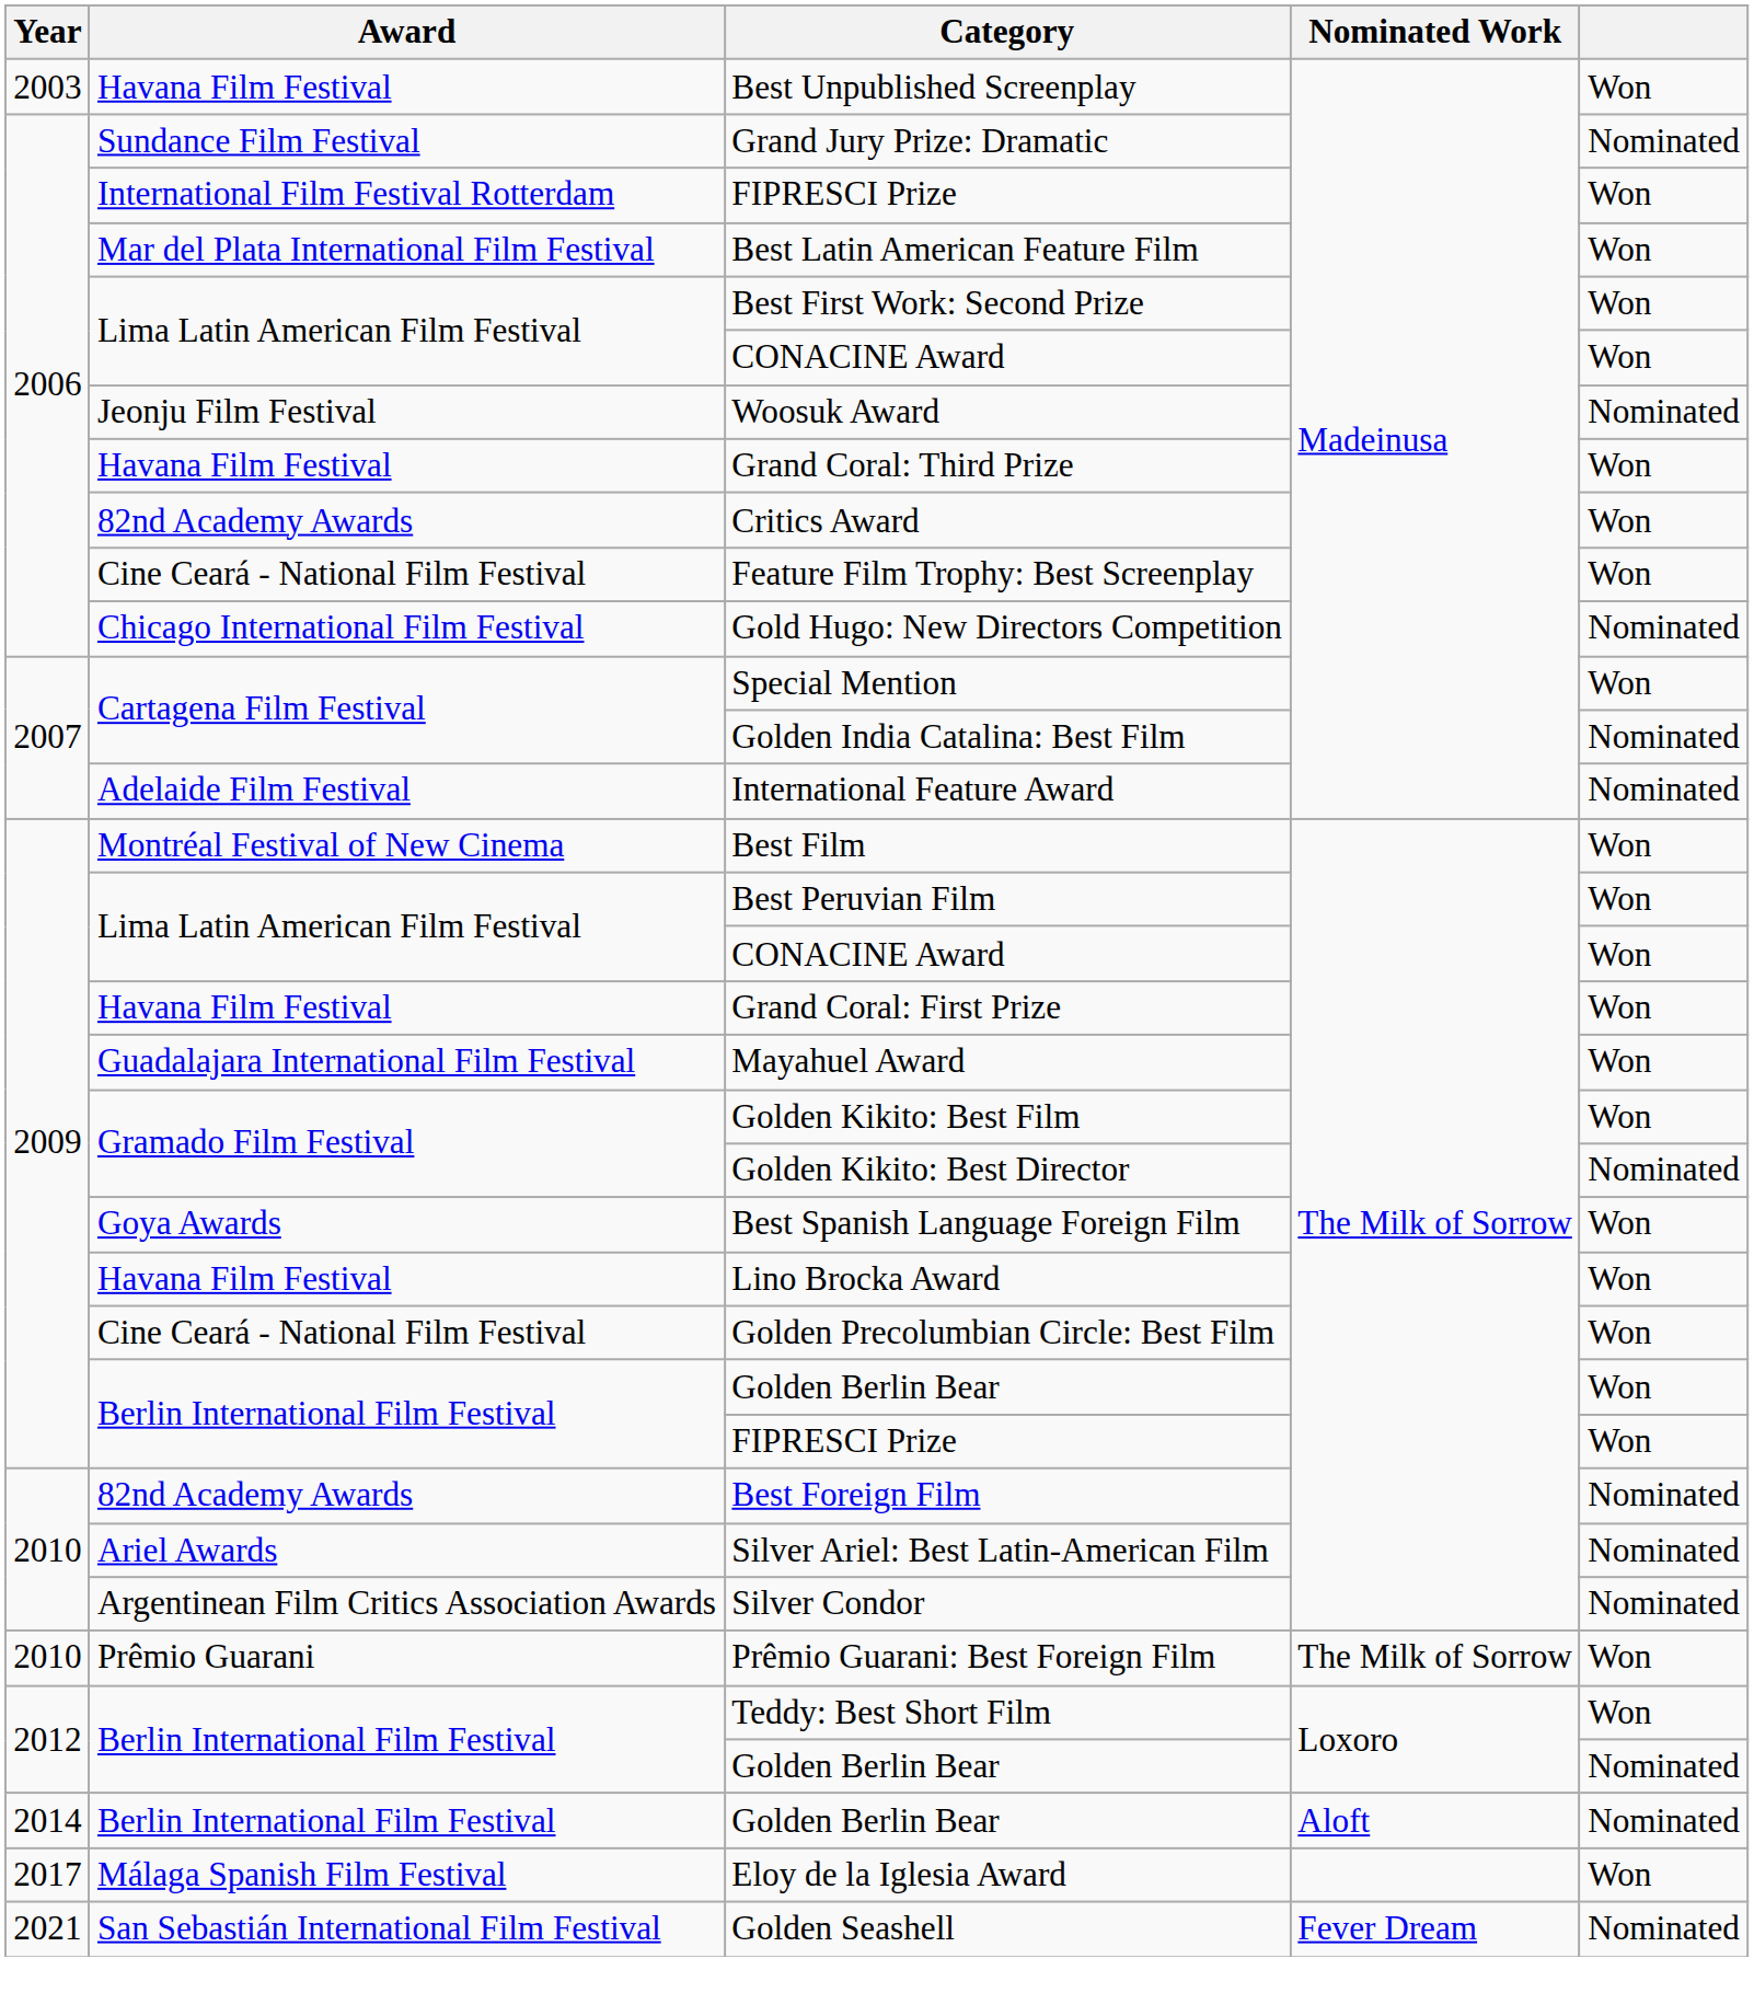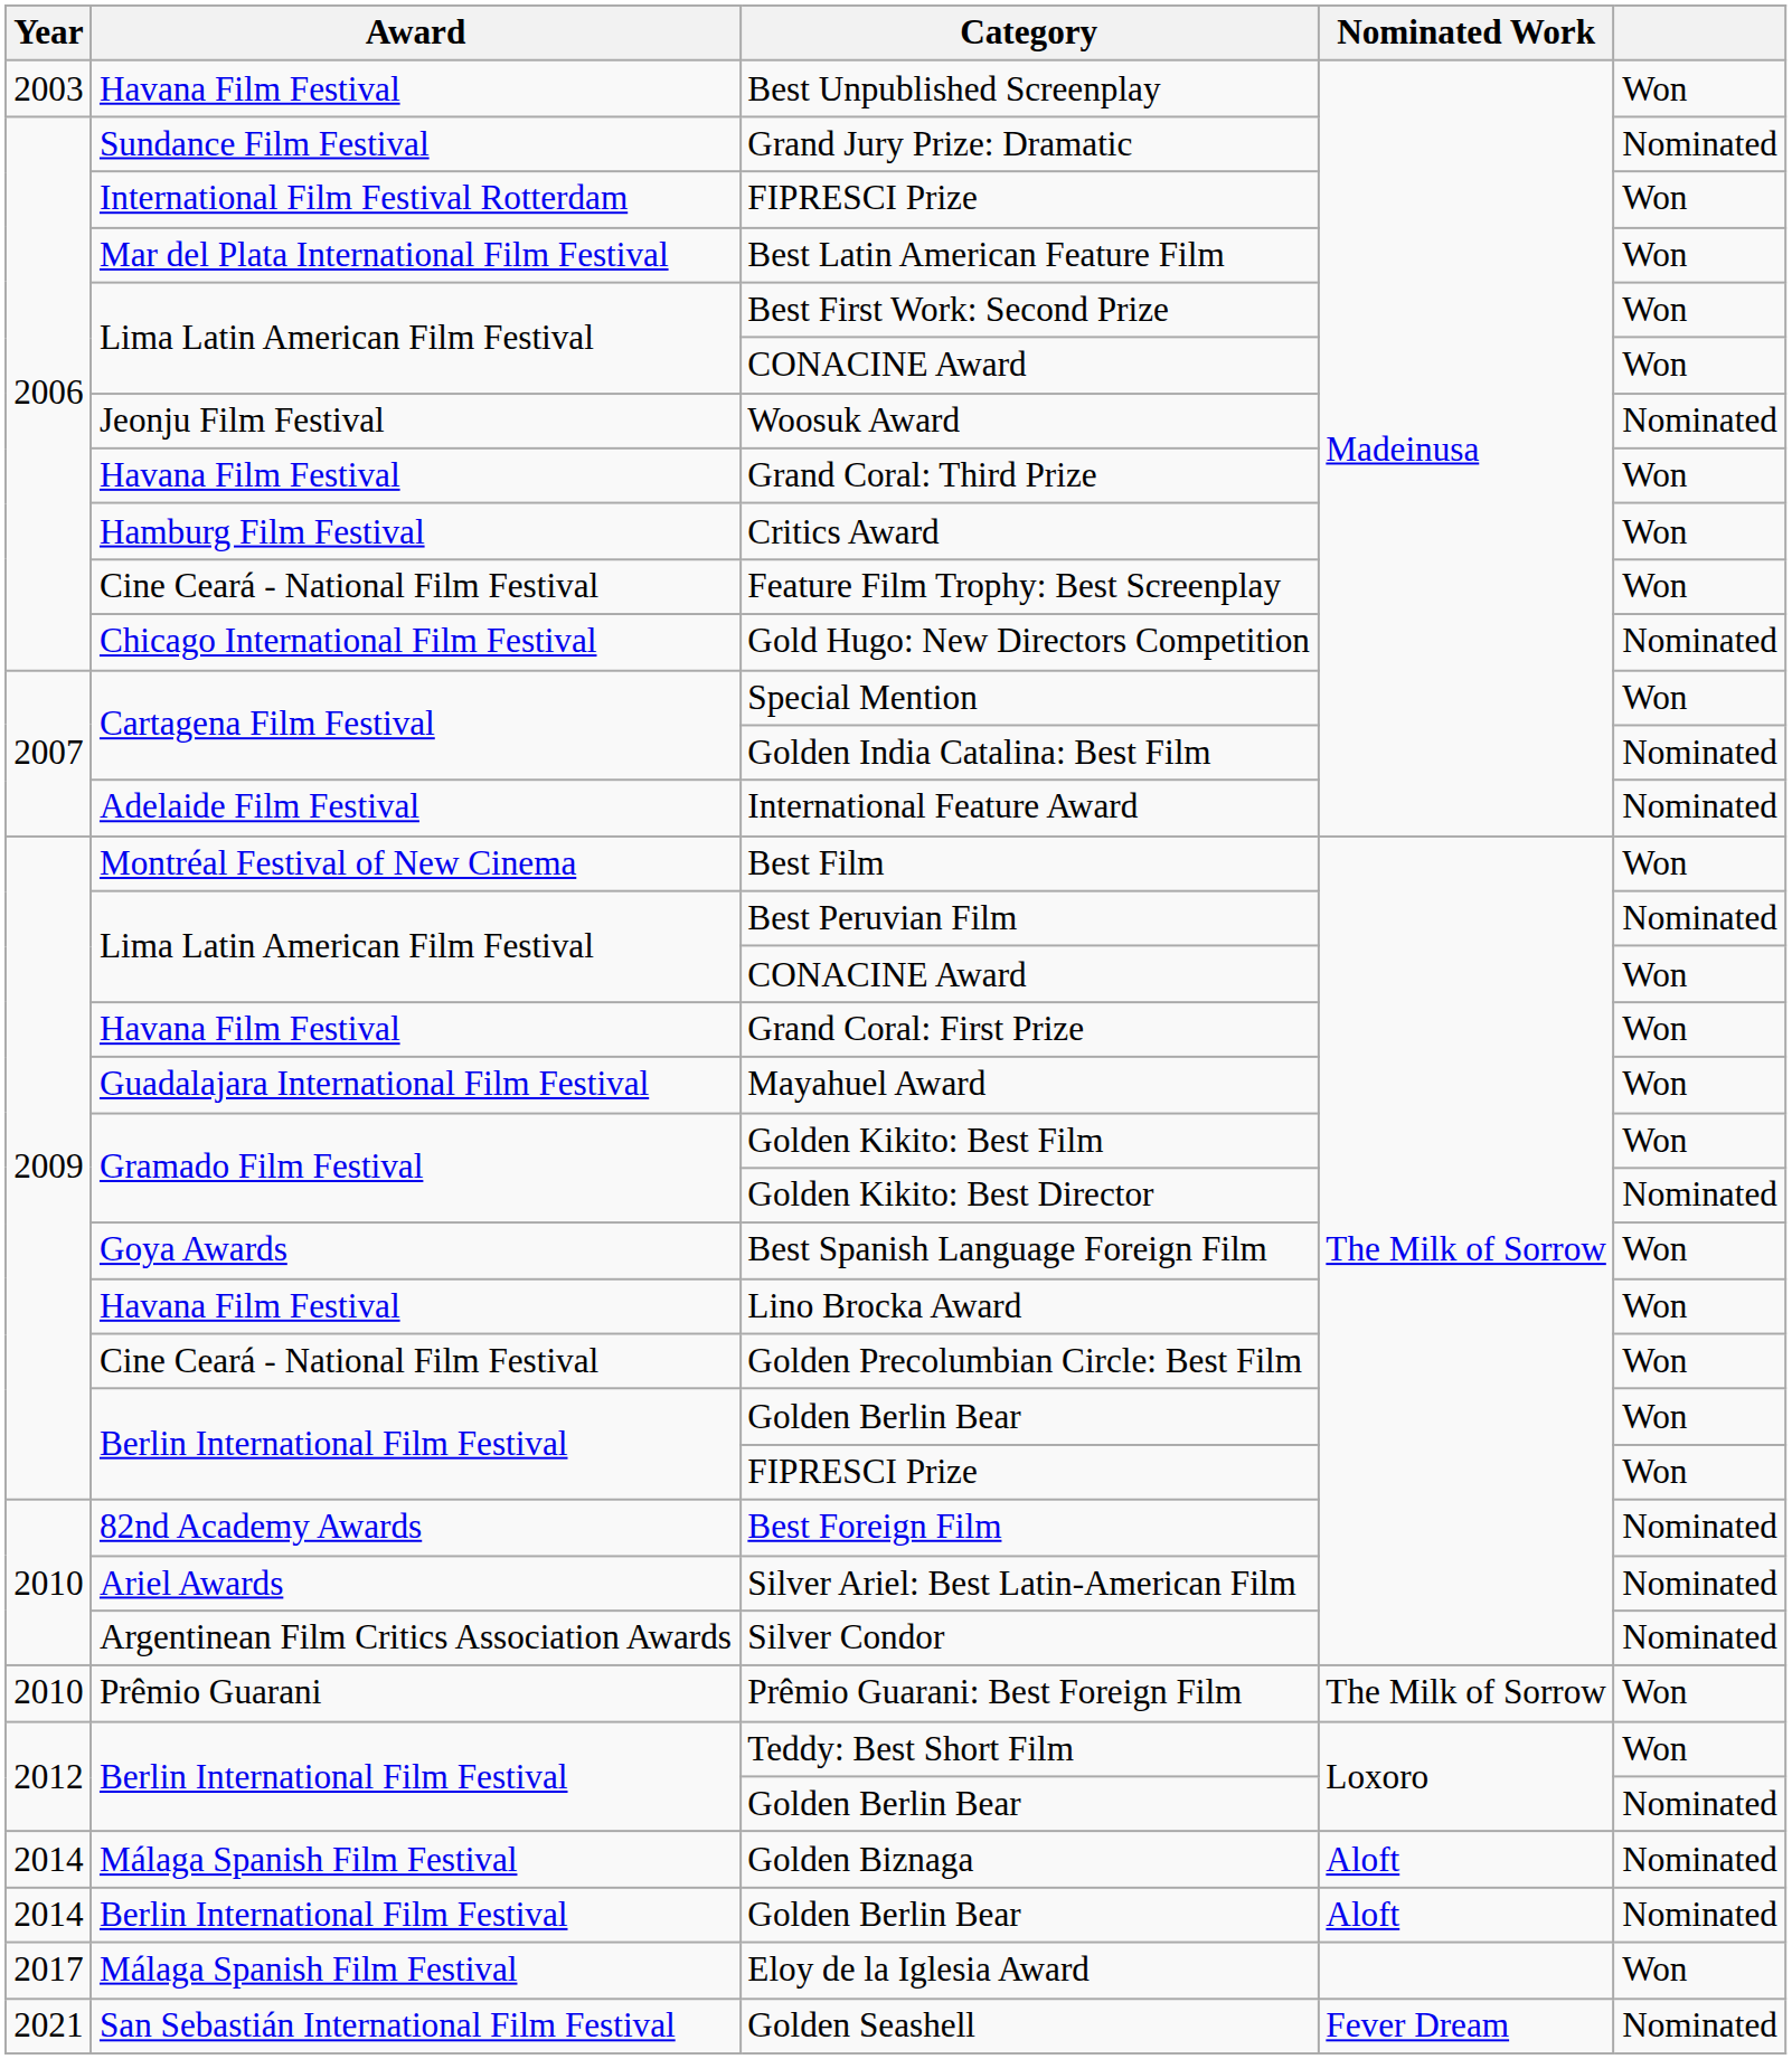 <table class="wikitable">
 <tr>
 <th>Year</th>
 <th>Award</th>
 <th>Category</th>
 <th>Nominated Work</th>
 <th></th>
 </tr>
 <tr>
 <td>2003</td>
 <td><a href='#'>Havana Film Festival</a></td>
 <td>Best Unpublished Screenplay</td>
 <td rowspan="14"><a href='#'>Madeinusa</a></td>
 <td>Won</td>
 </tr>
 <tr>
 <td rowspan="10">2006</td>
 <td><a href='#'>Sundance Film Festival</a></td>
 <td>Grand Jury Prize: Dramatic</td>
 <td>Nominated</td>
 </tr>
 <tr>
 <td><a href='#'>International Film Festival Rotterdam</a></td>
 <td>FIPRESCI Prize</td>
 <td>Won</td>
 </tr>
 <tr>
 <td><a href='#'>Mar del Plata International Film Festival</a></td>
 <td>Best Latin American Feature Film</td>
 <td>Won</td>
 </tr>
 <tr>
 <td rowspan="2">Lima Latin American Film Festival</td>
 <td>Best First Work: Second Prize</td>
 <td>Won</td>
 </tr>
 <tr>
 <td>CONACINE Award</td>
 <td>Won</td>
 </tr>
 <tr>
 <td>Jeonju Film Festival</td>
 <td>Woosuk Award</td>
 <td>Nominated</td>
 </tr>
 <tr>
 <td><a href='#'>Havana Film Festival</a></td>
 <td>Grand Coral: Third Prize</td>
 <td>Won</td>
 </tr>
 <tr>
-<td><a href='#'>82nd Academy Awards</a></td>
+<td><a href='#'>Hamburg Film Festival</a></td>
 <td>Critics Award</td>
 <td>Won</td>
 </tr>
 <tr>
 <td>Cine Ceará - National Film Festival</td>
 <td>Feature Film Trophy: Best Screenplay</td>
 <td>Won</td>
 </tr>
 <tr>
 <td><a href='#'>Chicago International Film Festival</a></td>
 <td>Gold Hugo: New Directors Competition</td>
 <td>Nominated</td>
 </tr>
 <tr>
 <td rowspan="3">2007</td>
 <td rowspan="2"><a href='#'>Cartagena Film Festival</a></td>
 <td>Special Mention</td>
 <td>Won</td>
 </tr>
 <tr>
 <td>Golden India Catalina: Best Film</td>
 <td>Nominated</td>
 </tr>
 <tr>
 <td><a href='#'>Adelaide Film Festival</a></td>
 <td>International Feature Award</td>
 <td>Nominated</td>
 </tr>
 <tr>
 <td rowspan="12">2009</td>
 <td><a href='#'>Montréal Festival of New Cinema</a></td>
 <td>Best Film</td>
 <td rowspan="15"><a href='#'>The Milk of Sorrow</a></td>
 <td>Won</td>
 </tr>
 <tr>
 <td rowspan="2">Lima Latin American Film Festival</td>
 <td>Best Peruvian Film</td>
-<td>Won</td>
+<td>Nominated</td>
 </tr>
 <tr>
 <td>CONACINE Award</td>
 <td>Won</td>
 </tr>
 <tr>
 <td><a href='#'>Havana Film Festival</a></td>
 <td>Grand Coral: First Prize</td>
 <td>Won</td>
 </tr>
 <tr>
 <td><a href='#'>Guadalajara International Film Festival</a></td>
 <td>Mayahuel Award</td>
 <td>Won</td>
 </tr>
 <tr>
 <td rowspan="2"><a href='#'>Gramado Film Festival</a></td>
 <td>Golden Kikito: Best Film</td>
 <td>Won</td>
 </tr>
 <tr>
 <td>Golden Kikito: Best Director</td>
 <td>Nominated</td>
 </tr>
 <tr>
 <td><a href='#'>Goya Awards</a></td>
 <td>Best Spanish Language Foreign Film</td>
 <td>Won</td>
 </tr>
 <tr>
 <td><a href='#'>Havana Film Festival</a></td>
 <td>Lino Brocka Award</td>
 <td>Won</td>
 </tr>
 <tr>
 <td>Cine Ceará - National Film Festival</td>
 <td>Golden Precolumbian Circle: Best Film</td>
 <td>Won</td>
 </tr>
 <tr>
 <td rowspan="2"><a href='#'>Berlin International Film Festival</a></td>
 <td>Golden Berlin Bear</td>
 <td>Won</td>
 </tr>
 <tr>
 <td>FIPRESCI Prize</td>
 <td>Won</td>
 </tr>
 <tr>
 <td rowspan="3">2010</td>
 <td><a href='#'>82nd Academy Awards</a></td>
 <td><a href='#'>Best Foreign Film</a></td>
 <td>Nominated</td>
 </tr>
 <tr>
 <td><a href='#'>Ariel Awards</a></td>
 <td>Silver Ariel: Best Latin-American Film</td>
 <td>Nominated</td>
 </tr>
 <tr>
 <td>Argentinean Film Critics Association Awards</td>
 <td>Silver Condor</td>
 <td>Nominated</td>
 </tr>
 <tr>
 <td>2010</td>
 <td>Prêmio Guarani</td>
 <td>Prêmio Guarani: Best Foreign Film</td>
 <td>The Milk of Sorrow</td>
 <td>Won</td>
 </tr>
 <tr>
 <td rowspan="2">2012</td>
 <td rowspan="2"><a href='#'>Berlin International Film Festival</a></td>
 <td>Teddy: Best Short Film</td>
 <td rowspan="2">Loxoro</td>
 <td>Won</td>
 </tr>
 <tr>
 <td>Golden Berlin Bear</td>
 <td>Nominated</td>
 </tr>
 <tr>
 <td>2014</td>
+<td><a href='#'>Málaga Spanish Film Festival</a></td>
+<td>Golden Biznaga</td>
+<td><a href='#'>Aloft</a></td>
+<td>Nominated</td>
+</tr>
+<tr>
+<td>2014</td>
 <td><a href='#'>Berlin International Film Festival</a></td>
 <td>Golden Berlin Bear</td>
 <td><a href='#'>Aloft</a></td>
 <td>Nominated</td>
 </tr>
 <tr>
 <td>2017</td>
 <td><a href='#'>Málaga Spanish Film Festival</a></td>
 <td>Eloy de la Iglesia Award</td>
 <td></td>
 <td>Won</td>
 </tr>
 <tr>
 <td>2021</td>
 <td><a href='#'>San Sebastián International Film Festival</a></td>
 <td>Golden Seashell</td>
 <td><a href='#'>Fever Dream</a></td>
 <td>Nominated</td>
 </tr>
 </table>
